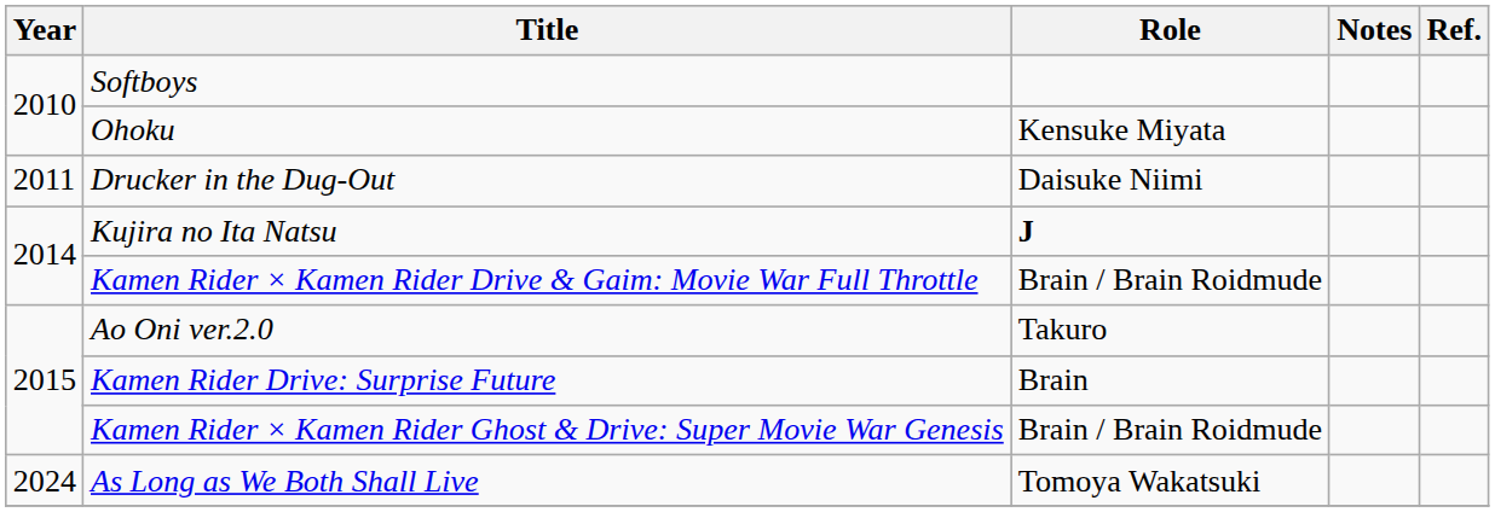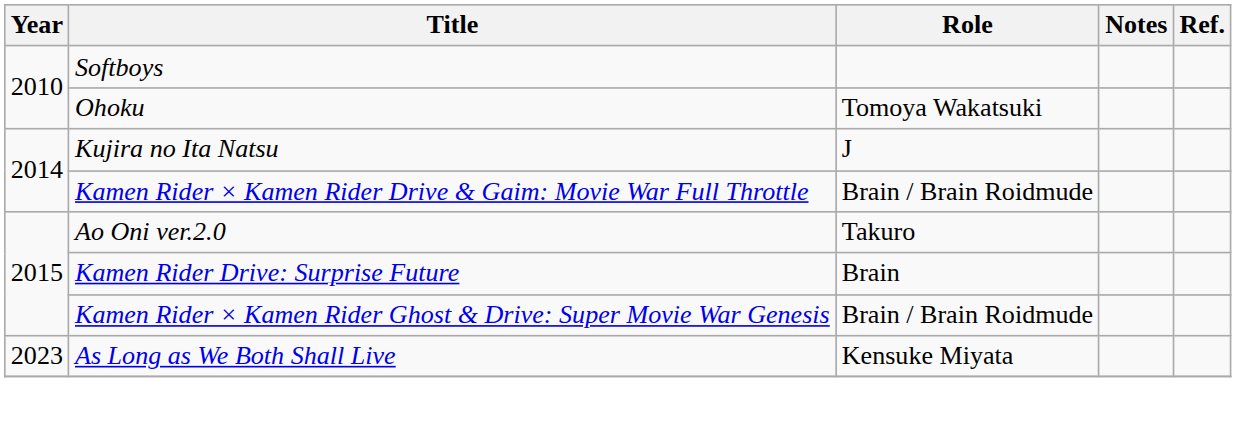 <table class="wikitable">
 <tr>
 <th>Year</th>
 <th>Title</th>
 <th>Role</th>
 <th>Notes</th>
 <th>Ref.</th>
 </tr>
 <tr>
 <td rowspan="2">2010</td>
 <td><em>Softboys</em></td>
 <td></td>
 <td></td>
 <td></td>
 </tr>
 <tr>
 <td><em>Ohoku</em></td>
-<td>Kensuke Miyata</td>
-<td></td>
-<td></td>
-</tr>
-<tr>
-<td>2011</td>
-<td><em>Drucker in the Dug-Out</em></td>
-<td>Daisuke Niimi</td>
+<td>Tomoya Wakatsuki</td>
 <td></td>
 <td></td>
 </tr>
 <tr>
 <td rowspan="2">2014</td>
 <td><em>Kujira no Ita Natsu</em></td>
-<td><strong>J</strong></td>
+<td>J</td>
 <td></td>
 <td></td>
 </tr>
 <tr>
 <td><em><a href='#'>Kamen Rider × Kamen Rider Drive & Gaim: Movie War Full Throttle</a></em></td>
 <td>Brain / Brain Roidmude</td>
 <td></td>
 </tr>
 <tr>
 <td rowspan="3">2015</td>
 <td><em>Ao Oni ver.2.0</em></td>
 <td>Takuro</td>
 <td></td>
 <td></td>
 </tr>
 <tr>
 <td><em><a href='#'>Kamen Rider Drive: Surprise Future</a></em></td>
 <td>Brain</td>
 <td></td>
 <td></td>
 </tr>
 <tr>
 <td><em><a href='#'>Kamen Rider × Kamen Rider Ghost & Drive: Super Movie War Genesis</a></em></td>
 <td>Brain / Brain Roidmude</td>
 <td></td>
 <td></td>
 </tr>
 <tr>
-<td>2024</td>
+<td>2023</td>
 <td><em><a href='#'>As Long as We Both Shall Live</a></em></td>
-<td>Tomoya Wakatsuki</td>
+<td>Kensuke Miyata</td>
 <td></td>
 <td></td>
 </tr>
 <tr>
 </tr>
 </table>
